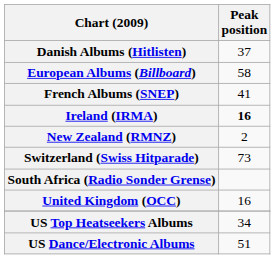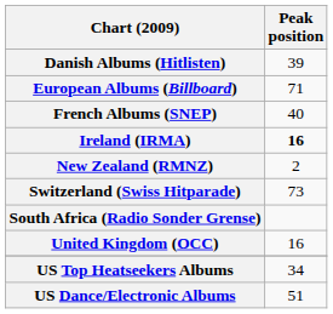 <table class="wikitable sortable plainrowheaders" style="text-align:center">
 <tr>
 <th>Chart (2009)</th>
 <th>Peak<br>position</th>
 </tr>
 <tr>
 <th scope="row">Danish Albums (<a href='#'>Hitlisten</a>)</th>
-<td>37</td>
+<td>39</td>
 </tr>
 <tr>
 <th scope="row"><a href='#'>European Albums</a> (<em><a href='#'>Billboard</a></em>)</th>
-<td>58</td>
+<td>71</td>
 </tr>
 <tr>
 <th scope="row">French Albums (<a href='#'>SNEP</a>)</th>
-<td>41</td>
+<td>40</td>
 </tr>
 <tr>
 <th scope="row"><a href='#'>Ireland</a> (<a href='#'>IRMA</a>)</th>
 <td><strong>16</strong></td>
 </tr>
 <tr>
 <th scope="row"><a href='#'>New Zealand</a> (<a href='#'>RMNZ</a>)</th>
 <td>2</td>
 </tr>
 <tr>
 <th scope="row">Switzerland (<a href='#'>Swiss Hitparade</a>)</th>
 <td>73</td>
 </tr>
 <tr>
 <th scope="row">South Africa (<a href='#'>Radio Sonder Grense</a>)</th>
 <td></td>
 </tr>
 <tr>
 <th scope="row"><a href='#'>United Kingdom</a> (<a href='#'>OCC</a>)</th>
 <td>16</td>
 </tr>
 <tr>
 </tr>
 <tr>
 </tr>
 <tr>
 <th scope="row">US <a href='#'>Top Heatseekers</a> Albums</th>
 <td>34</td>
 </tr>
 <tr>
 <th scope="row">US <a href='#'>Dance/Electronic Albums</a></th>
 <td>51</td>
 </tr>
 </table>
